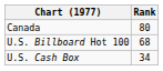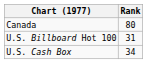 <table class="wikitable sortable">
 <tr>
 <th align="left">Chart (1977)</th>
 <th style="text-align:center;">Rank</th>
 </tr>
 <tr>
 <td>Canada</td>
 <td style="text-align:center;">80</td>
 </tr>
 <tr>
 <td>U.S. <em>Billboard</em> Hot 100</td>
-<td style="text-align:center;">68</td>
+<td style="text-align:center;">31</td>
 </tr>
 <tr>
 <td>U.S. <em>Cash Box</em></td>
 <td style="text-align:center;">34</td>
 </tr>
 </table>
